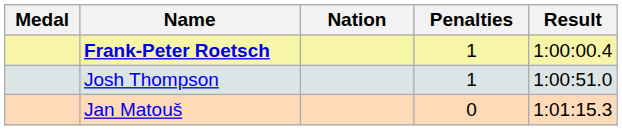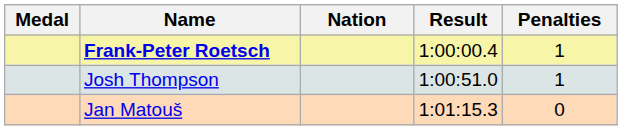 <table class=wikitable style="border:1px solid #AAAAAA;font-size:90%">
 <tr bgcolor="#E4E4E4">
 <th style="border-bottom:1px solid #AAAAAA" width=50>Medal</th>
 <th style="border-bottom:1px solid #AAAAAA" width=160>Name</th>
 <th style="border-bottom:1px solid #AAAAAA" width=80>Nation</th>
+<th style="border-bottom:1px solid #AAAAAA" width=60>Result</th>
 <th style="border-bottom:1px solid #AAAAAA" width=80>Penalties</th>
-<th style="border-bottom:1px solid #AAAAAA" width=60>Result</th>
 </tr>
 <tr bgcolor="#F7F6A8">
 <td align="center"></td>
 <td><strong><a href='#'>Frank-Peter Roetsch</a></strong></td>
 <td align="center"></td>
+<td align="right">1:00:00.4</td>
 <td align="center">1</td>
-<td align="right">1:00:00.4</td>
 </tr>
 <tr bgcolor="#DCE5E5">
 <td align="center"></td>
 <td><a href='#'>Josh Thompson</a></td>
 <td align="center"></td>
+<td align="right">1:00:51.0</td>
 <td align="center">1</td>
-<td align="right">1:00:51.0</td>
 </tr>
 <tr bgcolor="#FFDAB9">
 <td align="center"></td>
 <td><a href='#'>Jan Matouš</a></td>
 <td align="center"></td>
+<td align="right">1:01:15.3</td>
 <td align="center">0</td>
-<td align="right">1:01:15.3</td>
 </tr>
 </table>
